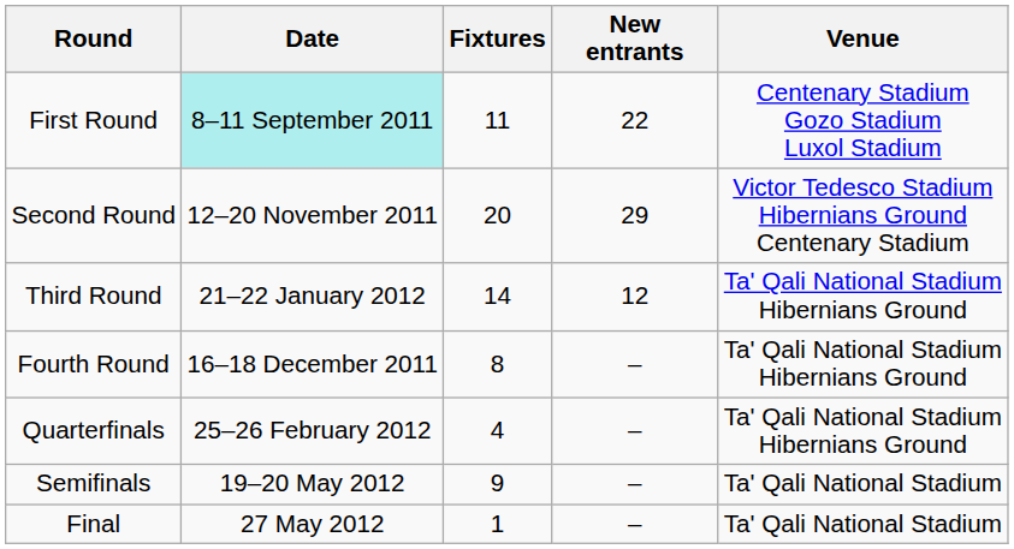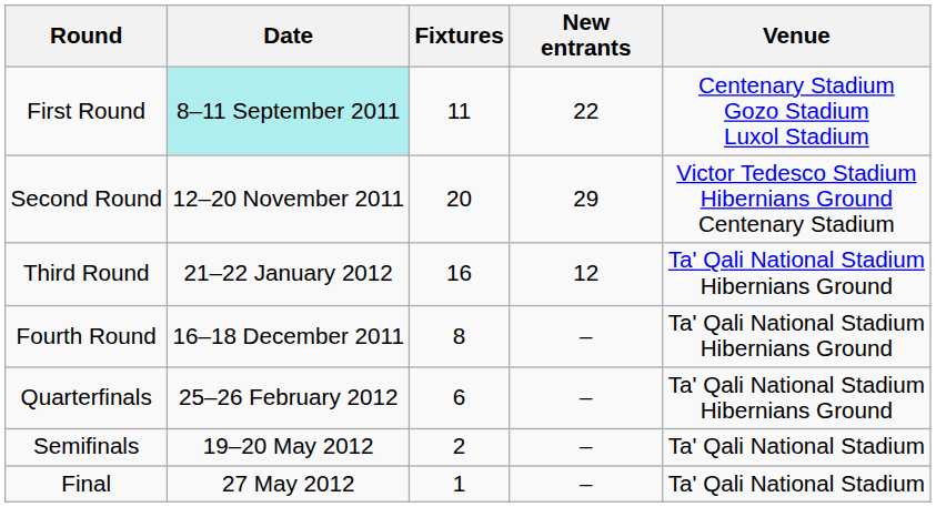 <table class="wikitable">
 <tr>
 <th>Round</th>
 <th>Date</th>
 <th>Fixtures</th>
 <th width=100>New entrants</th>
 <th>Venue</th>
 </tr>
 <tr align=center>
 <td>First Round</td>
 <td style="background: paleturquoise;">8–11 September 2011</td>
 <td>11</td>
 <td>22</td>
 <td><a href='#'>Centenary Stadium</a><br><a href='#'>Gozo Stadium</a><br><a href='#'>Luxol Stadium</a></td>
 </tr>
 <tr align=center>
 <td>Second Round</td>
 <td>12–20 November 2011</td>
 <td>20</td>
 <td>29</td>
 <td><a href='#'>Victor Tedesco Stadium</a><br><a href='#'>Hibernians Ground</a><br>Centenary Stadium</td>
 </tr>
 <tr align=center>
 <td>Third Round</td>
 <td>21–22 January 2012</td>
-<td>14</td>
+<td>16</td>
 <td>12</td>
 <td><a href='#'>Ta' Qali National Stadium</a><br>Hibernians Ground</td>
 </tr>
 <tr align=center>
 <td>Fourth Round</td>
 <td>16–18 December 2011</td>
 <td>8</td>
 <td>–</td>
 <td>Ta' Qali National Stadium<br>Hibernians Ground</td>
 </tr>
 <tr align=center>
 <td>Quarterfinals</td>
 <td>25–26 February 2012</td>
-<td>4</td>
+<td>6</td>
 <td>–</td>
 <td>Ta' Qali National Stadium<br>Hibernians Ground</td>
 </tr>
 <tr align=center>
 <td>Semifinals</td>
 <td>19–20 May 2012</td>
-<td>9</td>
+<td>2</td>
 <td>–</td>
 <td>Ta' Qali National Stadium</td>
 </tr>
 <tr align=center>
 <td>Final</td>
 <td>27 May 2012</td>
 <td>1</td>
 <td>–</td>
 <td>Ta' Qali National Stadium</td>
 </tr>
 </table>
